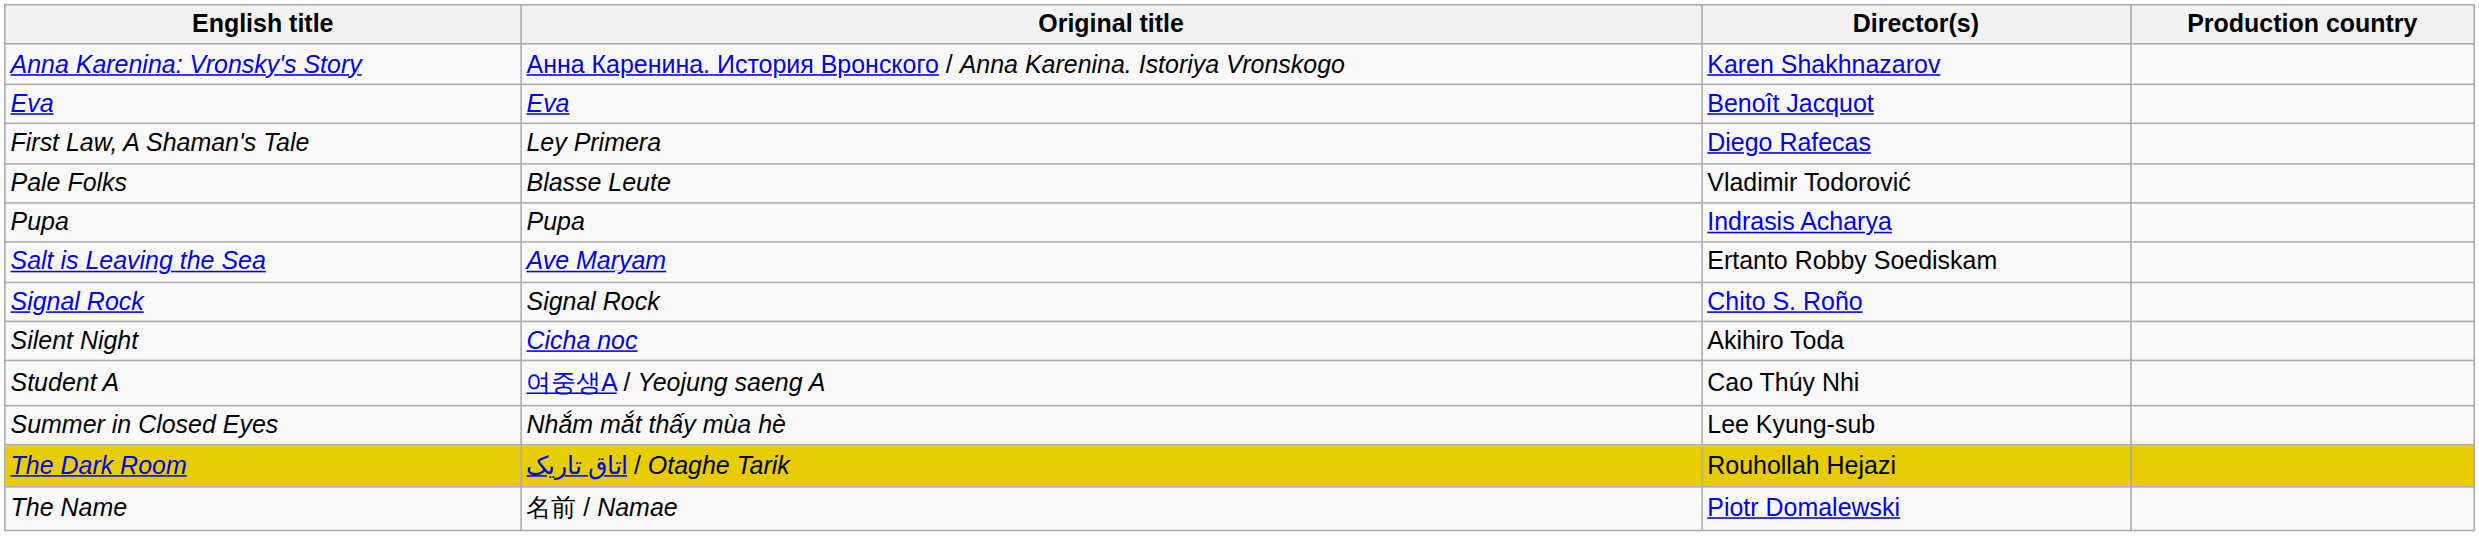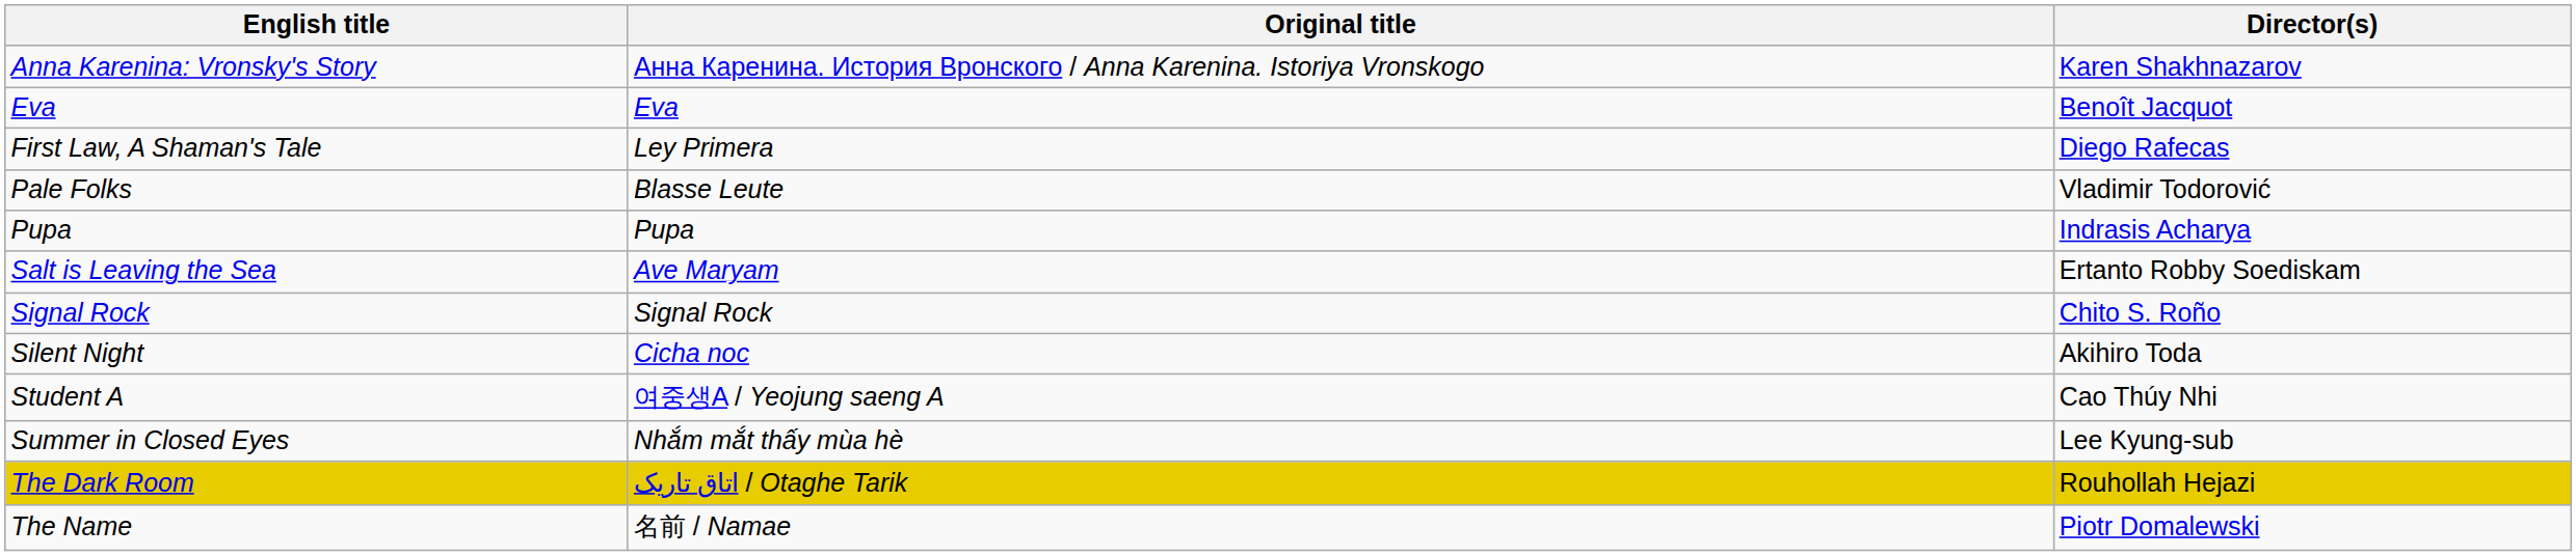 <table class="sortable wikitable" style="width:100%; margin-bottom:2px" cellpadding="5">
 <tr>
 <th scope="col">English title</th>
 <th scope="col">Original title</th>
 <th scope="col">Director(s)</th>
-<th scope="col">Production country</th>
 </tr>
 <tr>
 <td><em><a href='#'>Anna Karenina: Vronsky's Story</a></em></td>
 <td><a href='#'>Анна Каренина. История Вронского</a> / <em>Anna Karenina. Istoriya Vronskogo</em></td>
 <td><a href='#'>Karen Shakhnazarov</a></td>
-<td></td>
 </tr>
 <tr>
 <td><em><a href='#'>Eva</a></em></td>
 <td><em><a href='#'>Eva</a></em></td>
 <td><a href='#'>Benoît Jacquot</a></td>
-<td></td>
 </tr>
 <tr>
 <td><em>First Law, A Shaman's Tale</em></td>
 <td><em>Ley Primera</em></td>
 <td><a href='#'>Diego Rafecas</a></td>
-<td></td>
 </tr>
 <tr>
 <td><em>Pale Folks</em></td>
 <td><em>Blasse Leute</em></td>
 <td>Vladimir Todorović</td>
-<td></td>
 </tr>
 <tr>
 <td><em>Pupa</em></td>
 <td><em>Pupa</em></td>
 <td><a href='#'>Indrasis Acharya</a></td>
-<td></td>
 </tr>
 <tr>
 <td><em><a href='#'>Salt is Leaving the Sea</a></em></td>
 <td><em><a href='#'>Ave Maryam</a></em></td>
 <td>Ertanto Robby Soediskam</td>
-<td></td>
 </tr>
 <tr>
 <td><em><a href='#'>Signal Rock</a></em></td>
 <td><em>Signal Rock</em></td>
 <td><a href='#'>Chito S. Roño</a></td>
-<td></td>
 </tr>
 <tr>
 <td><em>Silent Night</em></td>
 <td><em><a href='#'>Cicha noc</a></em></td>
 <td>Akihiro Toda</td>
-<td></td>
 </tr>
 <tr>
 <td><em>Student A</em></td>
 <td><a href='#'>여중생A</a> / <em>Yeojung saeng A</em></td>
 <td>Cao Thúy Nhi</td>
-<td></td>
 </tr>
 <tr>
 <td><em>Summer in Closed Eyes</em></td>
 <td><em>Nhắm mắt thấy mùa hè</em></td>
 <td>Lee Kyung-sub</td>
-<td></td>
 </tr>
 <tr style="background:#E7CD00;">
 <td><em><a href='#'>The Dark Room</a></em></td>
 <td><a href='#'>اتاق تاریک</a> / <em>Otaghe Tarik</em></td>
 <td>Rouhollah Hejazi</td>
-<td></td>
 </tr>
 <tr>
 <td><em>The Name</em></td>
 <td>名前 / <em>Namae</em></td>
 <td><a href='#'>Piotr Domalewski</a></td>
-<td></td>
 </tr>
 </table>
